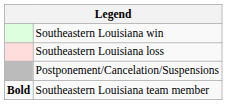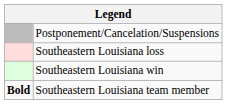 <table class="wikitable" style="font-size:90%">
 <tr>
 <th colspan="2">Legend</th>
+</tr>
+<tr>
+<td bgcolor="#bbbbbb"> </td>
+<td>Postponement/Cancelation/Suspensions</td>
+</tr>
+<tr>
+<td bgcolor="#ffdddd"> </td>
+<td>Southeastern Louisiana loss</td>
 </tr>
 <tr>
 <td bgcolor="#ddffdd"> </td>
 <td>Southeastern Louisiana win</td>
 </tr>
 <tr>
-<td bgcolor="#ffdddd"> </td>
-<td>Southeastern Louisiana loss</td>
-</tr>
-<tr>
-<td bgcolor="#bbbbbb"> </td>
-<td>Postponement/Cancelation/Suspensions</td>
-</tr>
-<tr>
 <td><strong>Bold</strong></td>
 <td>Southeastern Louisiana team member</td>
 </tr>
 </table>
